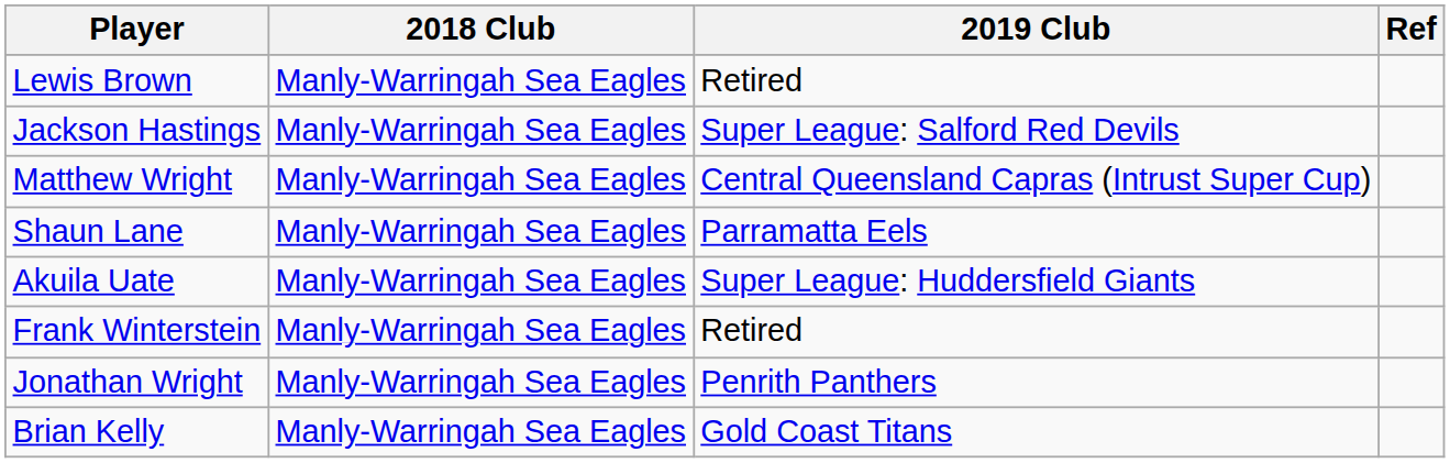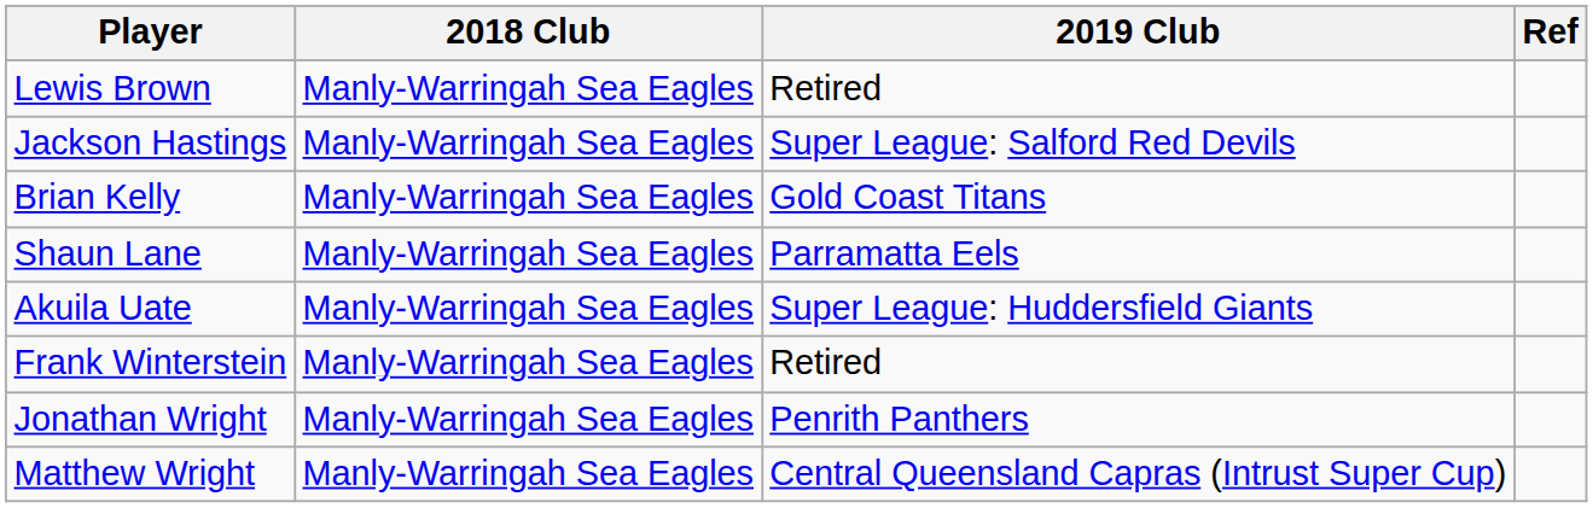 <table class="wikitable sortable">
 <tr>
 <th>Player</th>
 <th>2018 Club</th>
 <th>2019 Club</th>
 <th>Ref</th>
 </tr>
 <tr>
 <td><a href='#'>Lewis Brown</a></td>
 <td> <a href='#'>Manly-Warringah Sea Eagles</a></td>
 <td>Retired</td>
 <td></td>
 </tr>
 <tr>
 <td><a href='#'>Jackson Hastings</a></td>
 <td> <a href='#'>Manly-Warringah Sea Eagles</a></td>
 <td> <a href='#'>Super League</a>: <a href='#'>Salford Red Devils</a></td>
 <td></td>
 </tr>
 <tr>
-<td><a href='#'>Matthew Wright</a></td>
+<td><a href='#'>Brian Kelly</a></td>
 <td> <a href='#'>Manly-Warringah Sea Eagles</a></td>
-<td><a href='#'>Central Queensland Capras</a> (<a href='#'>Intrust Super Cup</a>)</td>
+<td> <a href='#'>Gold Coast Titans</a></td>
 <td></td>
 </tr>
 <tr>
 <td><a href='#'>Shaun Lane</a></td>
 <td> <a href='#'>Manly-Warringah Sea Eagles</a></td>
 <td> <a href='#'>Parramatta Eels</a></td>
 <td></td>
 </tr>
 <tr>
 <td><a href='#'>Akuila Uate</a></td>
 <td> <a href='#'>Manly-Warringah Sea Eagles</a></td>
 <td> <a href='#'>Super League</a>: <a href='#'>Huddersfield Giants</a></td>
 <td></td>
 </tr>
 <tr>
 <td><a href='#'>Frank Winterstein</a></td>
 <td> <a href='#'>Manly-Warringah Sea Eagles</a></td>
 <td>Retired</td>
 <td></td>
 </tr>
 <tr>
 <td><a href='#'>Jonathan Wright</a></td>
 <td> <a href='#'>Manly-Warringah Sea Eagles</a></td>
 <td> <a href='#'>Penrith Panthers</a></td>
 <td></td>
 </tr>
 <tr>
-<td><a href='#'>Brian Kelly</a></td>
+<td><a href='#'>Matthew Wright</a></td>
 <td> <a href='#'>Manly-Warringah Sea Eagles</a></td>
-<td> <a href='#'>Gold Coast Titans</a></td>
+<td><a href='#'>Central Queensland Capras</a> (<a href='#'>Intrust Super Cup</a>)</td>
 <td></td>
 </tr>
 </table>
